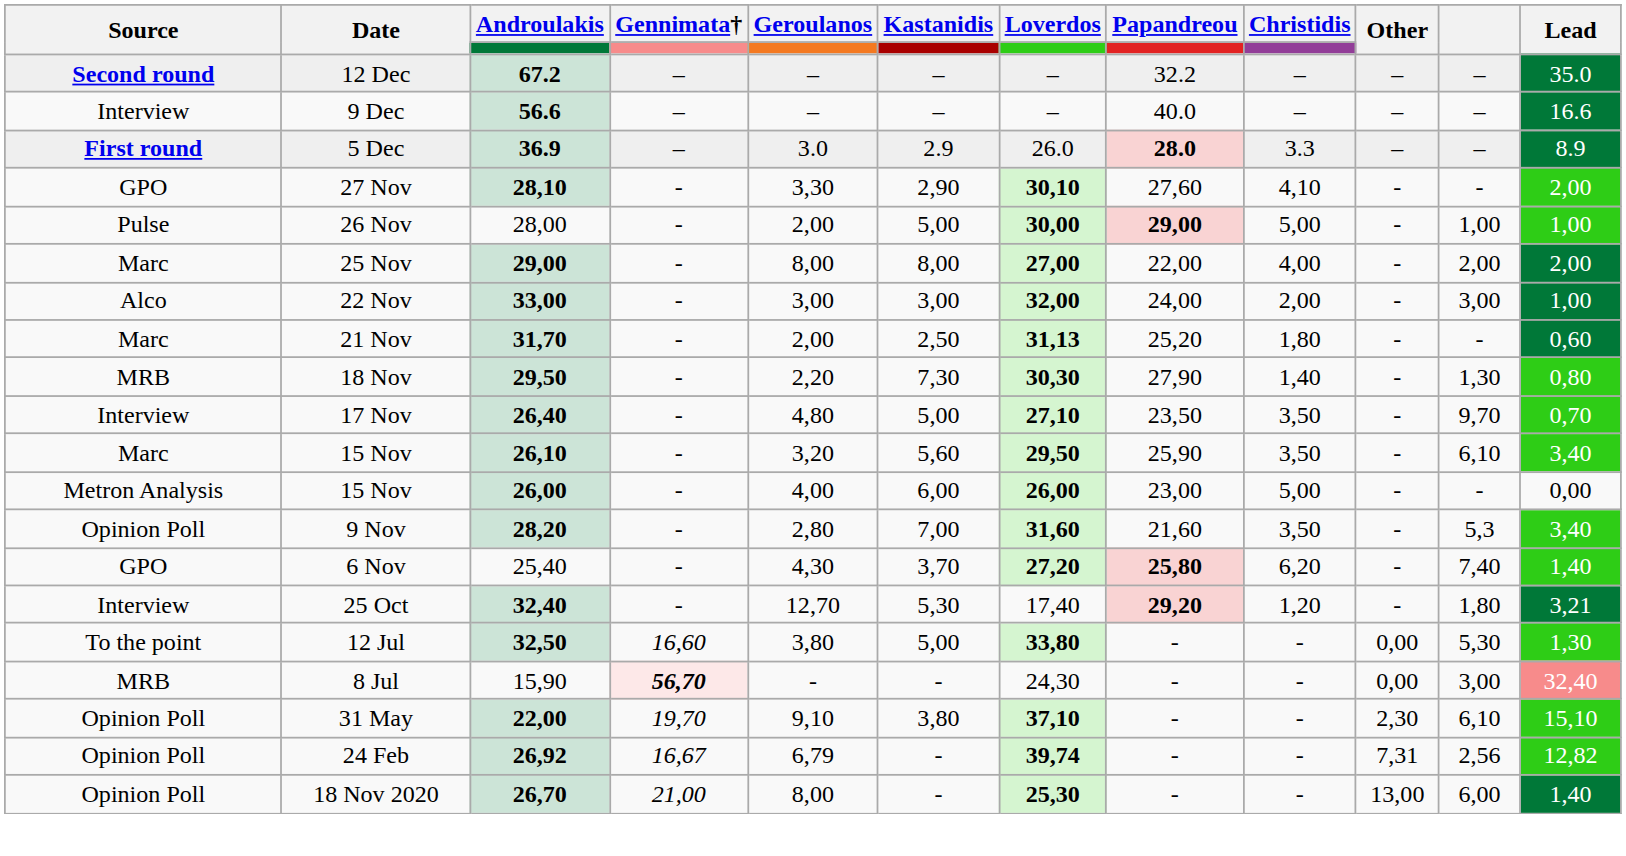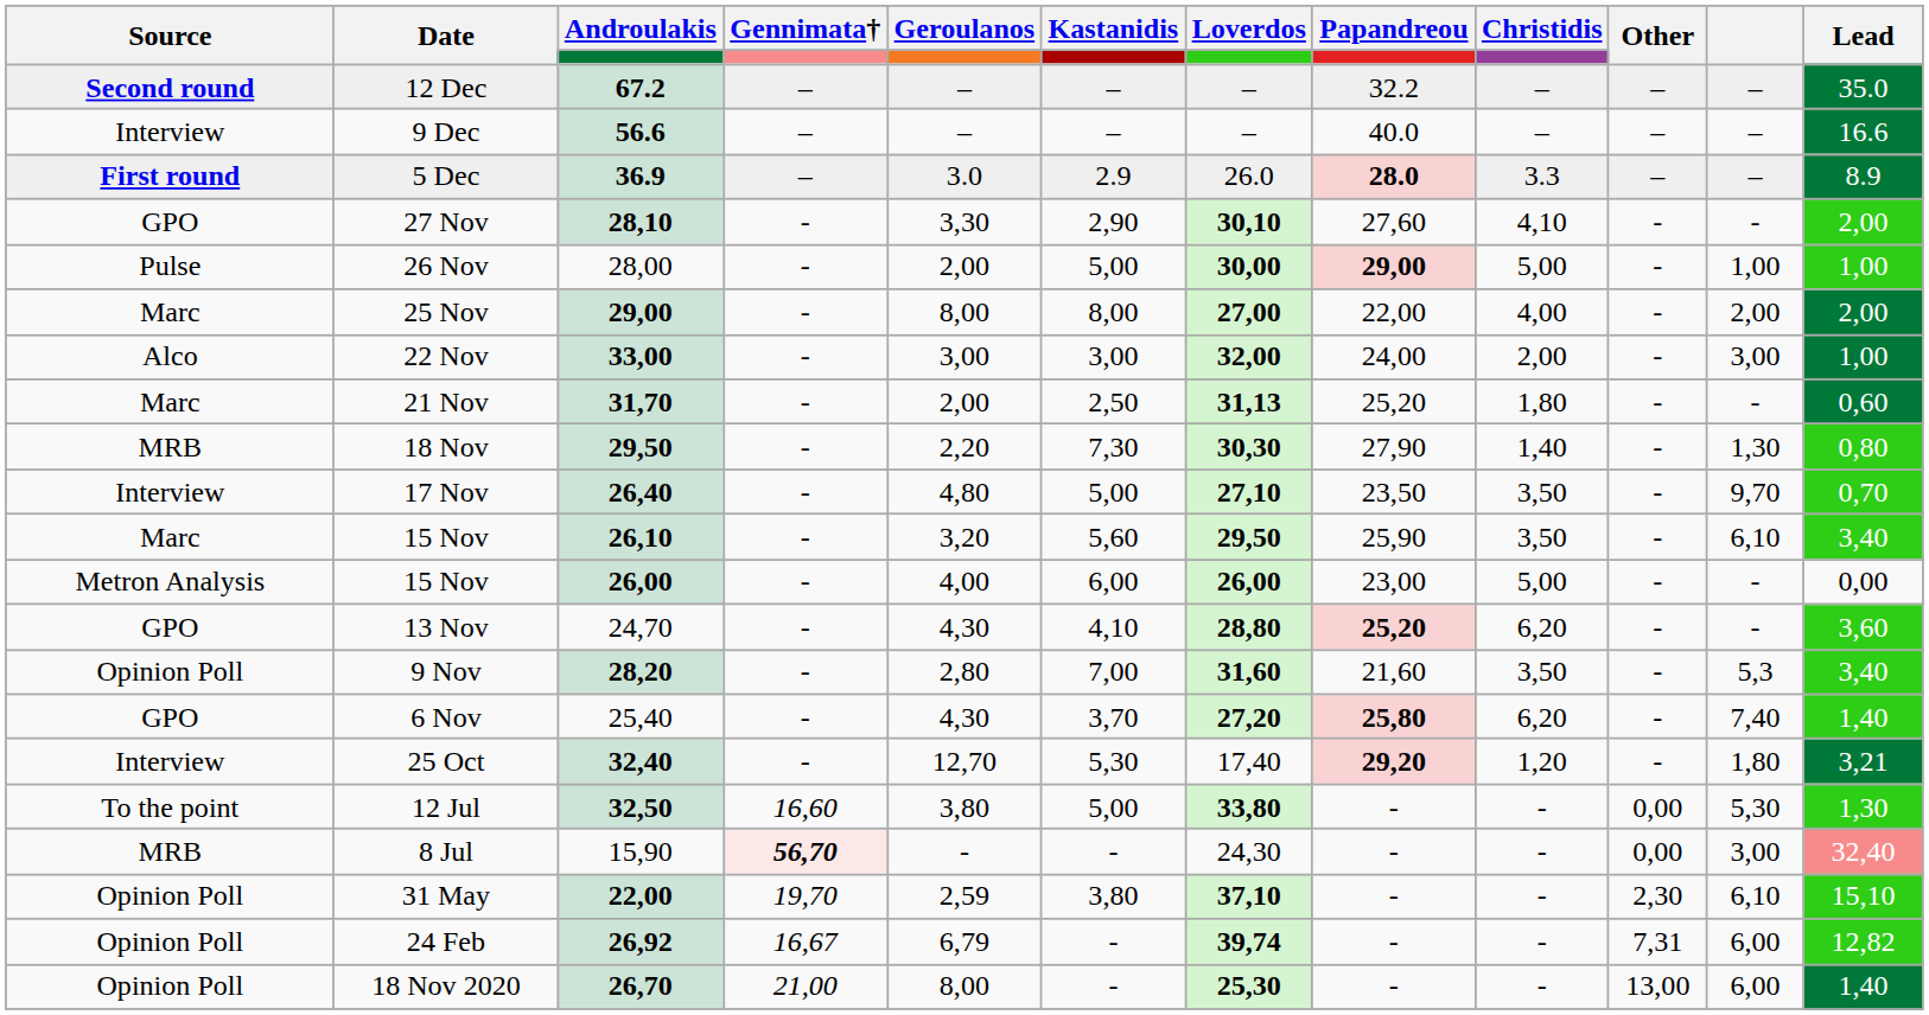 <table class="wikitable" style="text-align:center; font-size:85%; line-height:15px;">
 <tr>
 <th rowspan="2" style="width:150px;">Source</th>
 <th rowspan="2" style="width:100px;">Date</th>
 <th><a href='#'>Androulakis</a></th>
 <th><a href='#'>Gennimata</a>†</th>
 <th><a href='#'>Geroulanos</a></th>
 <th><a href='#'>Kastanidis</a></th>
 <th><a href='#'>Loverdos</a></th>
 <th><a href='#'>Papandreou</a></th>
 <th><a href='#'>Christidis</a></th>
 <th rowspan="2" style="width:40px;">Other</th>
 <th rowspan="2" style="width:40px;"></th>
 <th rowspan="2" style="width:50px;">Lead</th>
 </tr>
 <tr>
 <th style="color:inherit;background:#007838;"></th>
 <th style="color:inherit;background:#F78B8B;"></th>
 <th style="color:inherit;background:#F47921;"></th>
 <th style="color:inherit;background:#A90000;"></th>
 <th style="color:inherit;background:#2ECD16;"></th>
 <th style="color:inherit;background:#E22222;"></th>
 <th style="color:inherit;background:#923D98;"></th>
 </tr>
 <tr style="background:#EFEFEF;">
 <td><strong><a href='#'>Second round</a></strong></td>
 <td>12 Dec</td>
 <td style="background:#CCE4D7"><strong>67.2</strong></td>
 <td>–</td>
 <td>–</td>
 <td>–</td>
 <td>–</td>
 <td>32.2</td>
 <td>–</td>
 <td>–</td>
 <td>–</td>
 <td style="background:#007838; color:white;">35.0</td>
 </tr>
 <tr>
 <td>Interview</td>
 <td>9 Dec</td>
 <td style="background:#CCE4D7"><strong>56.6</strong></td>
 <td>–</td>
 <td>–</td>
 <td>–</td>
 <td>–</td>
 <td>40.0</td>
 <td>–</td>
 <td>–</td>
 <td>–</td>
 <td style="background:#007838; color:white;">16.6</td>
 </tr>
 <tr style="background:#EFEFEF;">
 <td><strong><a href='#'>First round</a></strong></td>
 <td>5 Dec</td>
 <td style="background:#CCE4D7"><strong>36.9</strong></td>
 <td>–</td>
 <td>3.0</td>
 <td>2.9</td>
 <td>26.0</td>
 <td style="background:#F9D3D3"><strong>28.0</strong></td>
 <td>3.3</td>
 <td>–</td>
 <td>–</td>
 <td style="background:#007838; color:white;">8.9</td>
 </tr>
 <tr>
 <td>GPO</td>
 <td>27 Nov</td>
 <td style="background:#CCE4D7"><strong>28,10</strong></td>
 <td>-</td>
 <td>3,30</td>
 <td>2,90</td>
 <td style="background:#D5F5D0"><strong>30,10</strong></td>
 <td>27,60</td>
 <td>4,10</td>
 <td>-</td>
 <td>-</td>
 <td style="background:#2ECD16; color:white;">2,00</td>
 </tr>
 <tr>
 <td>Pulse</td>
 <td>26 Nov</td>
 <td>28,00</td>
 <td>-</td>
 <td>2,00</td>
 <td>5,00</td>
 <td style="background:#D5F5D0"><strong>30,00</strong></td>
 <td style="background:#F9D3D3"><strong> 29,00 </strong></td>
 <td>5,00</td>
 <td>-</td>
 <td>1,00</td>
 <td style="background:#2ECD16; color:white;">1,00</td>
 </tr>
 <tr>
 <td>Marc</td>
 <td>25 Nov</td>
 <td style="background:#CCE4D7"><strong> 29,00 </strong></td>
 <td>-</td>
 <td>8,00</td>
 <td>8,00</td>
 <td style="background:#D5F5D0"><strong> 27,00 </strong></td>
 <td>22,00</td>
 <td>4,00</td>
 <td>-</td>
 <td>2,00</td>
 <td style="background:#007838; color:white;">2,00</td>
 </tr>
 <tr>
 <td>Alco</td>
 <td>22 Nov</td>
 <td style="background:#CCE4D7"><strong> 33,00 </strong></td>
 <td>-</td>
 <td>3,00</td>
 <td>3,00</td>
 <td style="background:#D5F5D0"><strong> 32,00 </strong></td>
 <td>24,00</td>
 <td>2,00</td>
 <td>-</td>
 <td>3,00</td>
 <td style="background:#007838; color:white;">1,00</td>
 </tr>
 <tr>
 <td>Marc</td>
 <td>21 Nov</td>
 <td style="background:#CCE4D7"><strong> 31,70 </strong></td>
 <td>-</td>
 <td>2,00</td>
 <td>2,50</td>
 <td style="background:#D5F5D0"><strong> 31,13 </strong></td>
 <td>25,20</td>
 <td>1,80</td>
 <td>-</td>
 <td>-</td>
 <td style="background:#007838; color:white;">0,60</td>
 </tr>
 <tr>
 <td>MRB</td>
 <td>18 Nov</td>
 <td style="background:#CCE4D7"><strong> 29,50 </strong></td>
 <td>-</td>
 <td>2,20</td>
 <td>7,30</td>
 <td style="background:#D5F5D0"><strong> 30,30 </strong></td>
 <td>27,90</td>
 <td>1,40</td>
 <td>-</td>
 <td>1,30</td>
 <td style="background:#2ECD16; color:white;">0,80</td>
 </tr>
 <tr>
 <td>Interview</td>
 <td>17 Nov</td>
 <td style="background:#CCE4D7"><strong> 26,40 </strong></td>
 <td>-</td>
 <td>4,80</td>
 <td>5,00</td>
 <td style="background:#D5F5D0"><strong> 27,10 </strong></td>
 <td>23,50</td>
 <td>3,50</td>
 <td>-</td>
 <td>9,70</td>
 <td style="background:#2ECD16; color:white;">0,70</td>
 </tr>
 <tr>
 <td>Marc</td>
 <td>15 Nov</td>
 <td style="background:#CCE4D7"><strong> 26,10 </strong></td>
 <td>-</td>
 <td>3,20</td>
 <td>5,60</td>
 <td style="background:#D5F5D0"><strong> 29,50 </strong></td>
 <td>25,90</td>
 <td>3,50</td>
 <td>-</td>
 <td>6,10</td>
 <td style="background:#2ECD16; color:white;">3,40</td>
 </tr>
 <tr>
 <td>Metron Analysis</td>
 <td>15 Nov</td>
 <td style="background:#CCE4D7"><strong> 26,00 </strong></td>
 <td>-</td>
 <td>4,00</td>
 <td>6,00</td>
 <td style="background:#D5F5D0"><strong> 26,00 </strong></td>
 <td>23,00</td>
 <td>5,00</td>
 <td>-</td>
 <td>-</td>
 <td>0,00</td>
 </tr>
 <tr>
+<td>GPO</td>
+<td>13 Nov</td>
+<td>24,70</td>
+<td>-</td>
+<td>4,30</td>
+<td>4,10</td>
+<td style="background:#D5F5D0"><strong>28,80</strong></td>
+<td style="background:#F9D3D3"><strong>25,20</strong></td>
+<td>6,20</td>
+<td>-</td>
+<td>-</td>
+<td style="background:#2ECD16; color:white;">3,60</td>
+</tr>
+<tr>
 <td>Opinion Poll</td>
 <td>9 Nov</td>
 <td style="background:#CCE4D7"><strong>28,20</strong></td>
 <td>-</td>
 <td>2,80</td>
 <td>7,00</td>
 <td style="background:#D5F5D0"><strong>31,60</strong></td>
 <td>21,60</td>
 <td>3,50</td>
 <td>-</td>
 <td>5,3</td>
 <td style="background:#2ECD16; color:white;">3,40</td>
 </tr>
 <tr>
 <td>GPO</td>
 <td>6 Nov</td>
 <td>25,40</td>
 <td>-</td>
 <td>4,30</td>
 <td>3,70</td>
 <td style="background:#D5F5D0"><strong>27,20</strong></td>
 <td style="background:#F9D3D3"><strong>25,80</strong></td>
 <td>6,20</td>
 <td>-</td>
 <td>7,40</td>
 <td style="background:#2ECD16; color:white;">1,40</td>
 </tr>
 <tr>
 <td>Interview</td>
 <td>25 Oct</td>
 <td style="background:#CCE4D7"><strong>32,40</strong></td>
 <td>-</td>
 <td>12,70</td>
 <td>5,30</td>
 <td>17,40</td>
 <td style="background:#F9D3D3"><strong>29,20</strong></td>
 <td>1,20</td>
 <td>-</td>
 <td>1,80</td>
 <td style="background:#007838; color:white;">3,21</td>
 </tr>
 <tr>
 <td>To the point</td>
 <td>12 Jul</td>
 <td style="background:#CCE4D7"><strong>32,50</strong></td>
 <td><em>16,60</em></td>
 <td>3,80</td>
 <td>5,00</td>
 <td style="background:#D5F5D0"><strong>33,80</strong></td>
 <td>-</td>
 <td>-</td>
 <td>0,00</td>
 <td>5,30</td>
 <td style="background:#2ECD16; color:white;">1,30</td>
 </tr>
 <tr>
 <td>MRB</td>
 <td>8 Jul</td>
 <td>15,90</td>
 <td style="background:#FDE8E8"><em> <strong>56,70</strong> </em></td>
 <td>-</td>
 <td>-</td>
 <td>24,30</td>
 <td>-</td>
 <td>-</td>
 <td>0,00</td>
 <td>3,00</td>
 <td style="background:#F78B8B; color:white;">32,40</td>
 </tr>
 <tr>
 <td>Opinion Poll</td>
 <td>31 May</td>
 <td style="background:#CCE4D7"><strong>22,00</strong></td>
 <td><em>19,70</em></td>
-<td>9,10</td>
+<td>2,59</td>
 <td>3,80</td>
 <td style="background:#D5F5D0"><strong>37,10</strong></td>
 <td>-</td>
 <td>-</td>
 <td>2,30</td>
 <td>6,10</td>
 <td style="background:#2ECD16; color:white;">15,10</td>
 </tr>
 <tr>
 <td>Opinion Poll</td>
 <td>24 Feb</td>
 <td style="background:#CCE4D7"><strong>26,92</strong></td>
 <td><em>16,67</em></td>
 <td>6,79</td>
 <td>-</td>
 <td style="background:#D5F5D0"><strong>39,74</strong></td>
 <td>-</td>
 <td>-</td>
 <td>7,31</td>
-<td>2,56</td>
+<td>6,00</td>
 <td style="background:#2ECD16; color:white;">12,82</td>
 </tr>
 <tr>
 <td>Opinion Poll</td>
 <td>18 Nov 2020</td>
 <td style="background:#CCE4D7"><strong>26,70</strong></td>
 <td><em>21,00</em></td>
 <td>8,00</td>
 <td>-</td>
 <td style="background:#D5F5D0"><strong>25,30</strong></td>
 <td>-</td>
 <td>-</td>
 <td>13,00</td>
 <td>6,00</td>
 <td style="background:#007838; color:white;">1,40</td>
 </tr>
 </table>
